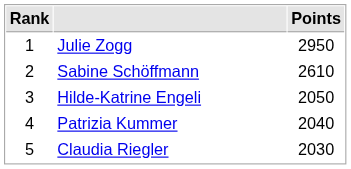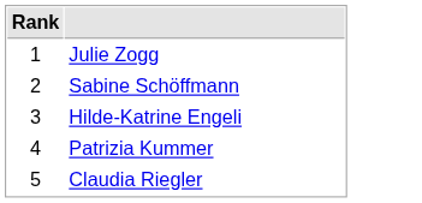 <table cellspacing="1" cellpadding="3" style="border:1px solid #aaa; font-size:90%;">
 <tr style="background:#e4e4e4;">
 <th style="border-bottom:1px solid #aaa; width:10px;">Rank</th>
 <th style="border-bottom:1px solid #aaa; width:200px;"></th>
-<th style="border-bottom:1px solid #aaa; width:20px;">Points</th>
 </tr>
 <tr>
 <td align=center>1</td>
 <td> <a href='#'>Julie Zogg</a></td>
-<td align=center>2950</td>
 </tr>
 <tr>
 <td align=center>2</td>
 <td> <a href='#'>Sabine Schöffmann</a></td>
-<td align=center>2610</td>
 </tr>
 <tr>
 <td align=center>3</td>
 <td> <a href='#'>Hilde-Katrine Engeli</a></td>
-<td align=center>2050</td>
 </tr>
 <tr>
 <td align=center>4</td>
 <td> <a href='#'>Patrizia Kummer</a></td>
-<td align=center>2040</td>
 </tr>
 <tr>
 <td align=center>5</td>
 <td> <a href='#'>Claudia Riegler</a></td>
-<td align=center>2030</td>
 </tr>
 </table>
